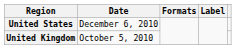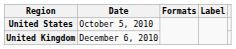 <table class="wikitable plainrowheaders">
 <tr>
 <th scope="col">Region</th>
 <th scope="col">Date</th>
 <th scope="col">Formats</th>
 <th scope="col">Label</th>
 <th scope="col"></th>
 </tr>
 <tr>
 <th scope="row">United States</th>
-<td>December 6, 2010</td>
+<td rowspan="1">October 5, 2010</td>
 <td rowspan="2"></td>
 <td rowspan="2"></td>
 <td style="text-align:center;" rowspan="1"></td>
 </tr>
 <tr>
 <th scope="row">United Kingdom</th>
-<td rowspan="1">October 5, 2010</td>
+<td>December 6, 2010</td>
 <td style="text-align:center;" rowspan="1"></td>
 </tr>
 </table>
